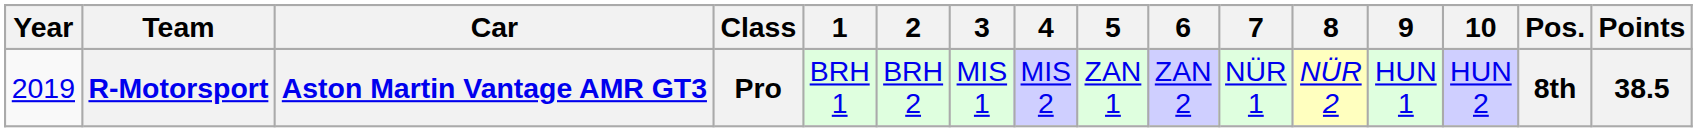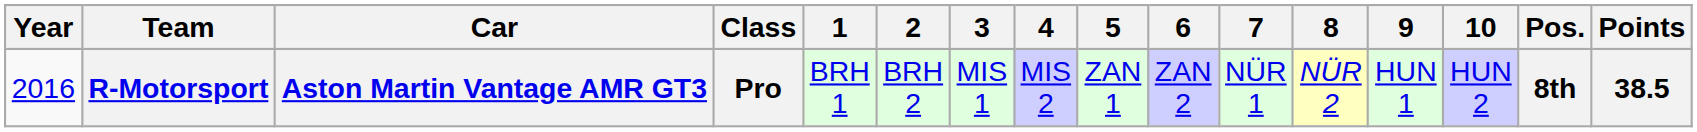 <table class="wikitable" border="1" style="text-align:center; font-size:85%;">
 <tr>
 <th>Year</th>
 <th>Team</th>
 <th>Car</th>
 <th>Class</th>
 <th>1</th>
 <th>2</th>
 <th>3</th>
 <th>4</th>
 <th>5</th>
 <th>6</th>
 <th>7</th>
 <th>8</th>
 <th>9</th>
 <th>10</th>
 <th>Pos.</th>
 <th>Points</th>
 </tr>
 <tr>
-<td><a href='#'>2019</a></td>
+<td><a href='#'>2016</a></td>
 <th nowrap><a href='#'>R-Motorsport</a></th>
 <th nowrap><a href='#'>Aston Martin Vantage AMR GT3</a></th>
 <th>Pro</th>
 <td style="background:#DFFFDF;"><a href='#'>BRH<br>1</a><br></td>
 <td style="background:#DFFFDF;"><a href='#'>BRH<br>2</a><br></td>
 <td style="background:#DFFFDF;"><a href='#'>MIS<br>1</a><br></td>
 <td style="background:#CFCFFF;"><a href='#'>MIS<br>2</a><br></td>
 <td style="background:#DFFFDF;"><a href='#'>ZAN<br>1</a><br></td>
 <td style="background:#CFCFFF;"><a href='#'>ZAN<br>2</a><br></td>
 <td style="background:#DFFFDF;"><a href='#'>NÜR<br>1</a><br></td>
 <td style="background:#FFFFBF;"><em><a href='#'>NÜR<br>2</a></em><br></td>
 <td style="background:#DFFFDF;"><a href='#'>HUN<br>1</a><br></td>
 <td style="background:#CFCFFF;"><a href='#'>HUN<br>2</a><br></td>
 <th>8th</th>
 <th>38.5</th>
 </tr>
 </table>
